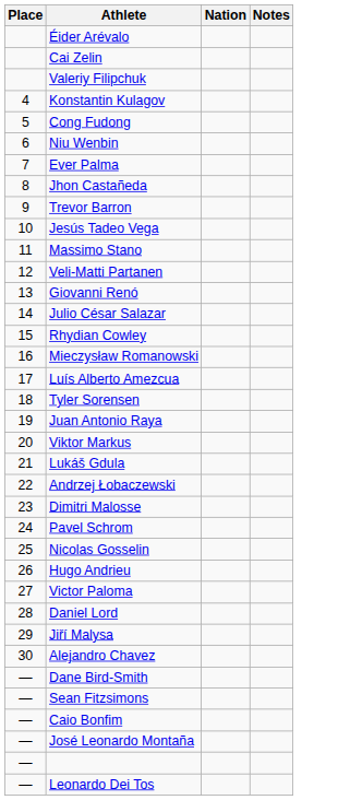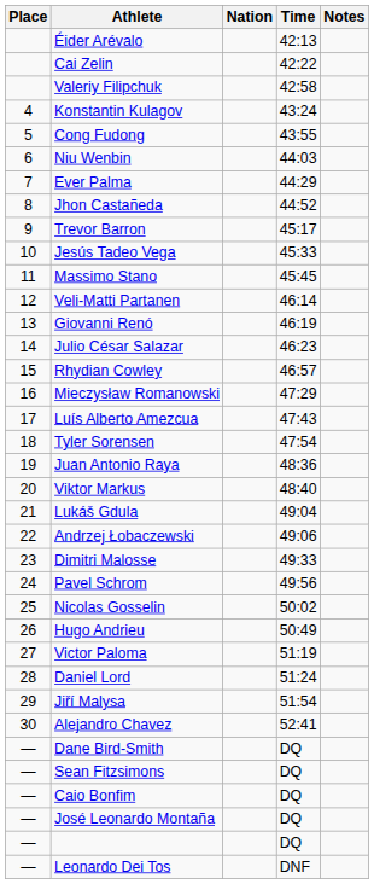 <table class=wikitable>
 <tr>
 <th>Place</th>
 <th>Athlete</th>
 <th>Nation</th>
+<th>Time</th>
 <th>Notes</th>
 </tr>
 <tr>
 <td align=center></td>
 <td><a href='#'>Éider Arévalo</a></td>
 <td></td>
+<td>42:13</td>
 <td></td>
 </tr>
 <tr>
 <td align=center></td>
 <td><a href='#'>Cai Zelin</a></td>
 <td></td>
+<td>42:22</td>
 <td></td>
 </tr>
 <tr>
 <td align=center></td>
 <td><a href='#'>Valeriy Filipchuk</a></td>
 <td></td>
+<td>42:58</td>
 <td></td>
 </tr>
 <tr>
 <td align=center>4</td>
 <td><a href='#'>Konstantin Kulagov</a></td>
 <td></td>
+<td>43:24</td>
 <td></td>
 </tr>
 <tr>
 <td align=center>5</td>
 <td><a href='#'>Cong Fudong</a></td>
 <td></td>
+<td>43:55</td>
 <td></td>
 </tr>
 <tr>
 <td align=center>6</td>
 <td><a href='#'>Niu Wenbin</a></td>
 <td></td>
+<td>44:03</td>
 <td></td>
 </tr>
 <tr>
 <td align=center>7</td>
 <td><a href='#'>Ever Palma</a></td>
 <td></td>
+<td>44:29</td>
 <td></td>
 </tr>
 <tr>
 <td align=center>8</td>
 <td><a href='#'>Jhon Castañeda</a></td>
 <td></td>
+<td>44:52</td>
 <td></td>
 </tr>
 <tr>
 <td align=center>9</td>
 <td><a href='#'>Trevor Barron</a></td>
 <td></td>
+<td>45:17</td>
 <td></td>
 </tr>
 <tr>
 <td align=center>10</td>
 <td><a href='#'>Jesús Tadeo Vega</a></td>
 <td></td>
+<td>45:33</td>
 <td></td>
 </tr>
 <tr>
 <td align=center>11</td>
 <td><a href='#'>Massimo Stano</a></td>
 <td></td>
+<td>45:45</td>
 <td></td>
 </tr>
 <tr>
 <td align=center>12</td>
 <td><a href='#'>Veli-Matti Partanen</a></td>
 <td></td>
+<td>46:14</td>
 <td></td>
 </tr>
 <tr>
 <td align=center>13</td>
 <td><a href='#'>Giovanni Renó</a></td>
 <td></td>
+<td>46:19</td>
 <td></td>
 </tr>
 <tr>
 <td align=center>14</td>
 <td><a href='#'>Julio César Salazar</a></td>
 <td></td>
+<td>46:23</td>
 <td></td>
 </tr>
 <tr>
 <td align=center>15</td>
 <td><a href='#'>Rhydian Cowley</a></td>
 <td></td>
+<td>46:57</td>
 <td></td>
 </tr>
 <tr>
 <td align=center>16</td>
 <td><a href='#'>Mieczysław Romanowski</a></td>
 <td></td>
+<td>47:29</td>
 <td></td>
 </tr>
 <tr>
 <td align=center>17</td>
 <td><a href='#'>Luís Alberto Amezcua</a></td>
 <td></td>
+<td>47:43</td>
 <td></td>
 </tr>
 <tr>
 <td align=center>18</td>
 <td><a href='#'>Tyler Sorensen</a></td>
 <td></td>
+<td>47:54</td>
 <td></td>
 </tr>
 <tr>
 <td align=center>19</td>
 <td><a href='#'>Juan Antonio Raya</a></td>
 <td></td>
+<td>48:36</td>
 <td></td>
 </tr>
 <tr>
 <td align=center>20</td>
 <td><a href='#'>Viktor Markus</a></td>
 <td></td>
+<td>48:40</td>
 <td></td>
 </tr>
 <tr>
 <td align=center>21</td>
 <td><a href='#'>Lukáš Gdula</a></td>
 <td></td>
+<td>49:04</td>
 <td></td>
 </tr>
 <tr>
 <td align=center>22</td>
 <td><a href='#'>Andrzej Łobaczewski</a></td>
 <td></td>
+<td>49:06</td>
 <td></td>
 </tr>
 <tr>
 <td align=center>23</td>
 <td><a href='#'>Dimitri Malosse</a></td>
 <td></td>
+<td>49:33</td>
 <td></td>
 </tr>
 <tr>
 <td align=center>24</td>
 <td><a href='#'>Pavel Schrom</a></td>
 <td></td>
+<td>49:56</td>
 <td></td>
 </tr>
 <tr>
 <td align=center>25</td>
 <td><a href='#'>Nicolas Gosselin</a></td>
 <td></td>
+<td>50:02</td>
 <td></td>
 </tr>
 <tr>
 <td align=center>26</td>
 <td><a href='#'>Hugo Andrieu</a></td>
 <td></td>
+<td>50:49</td>
 <td></td>
 </tr>
 <tr>
 <td align=center>27</td>
 <td><a href='#'>Victor Paloma</a></td>
 <td></td>
+<td>51:19</td>
 <td></td>
 </tr>
 <tr>
 <td align=center>28</td>
 <td><a href='#'>Daniel Lord</a></td>
 <td></td>
+<td>51:24</td>
 <td></td>
 </tr>
 <tr>
 <td align=center>29</td>
 <td><a href='#'>Jiří Malysa</a></td>
 <td></td>
+<td>51:54</td>
 <td></td>
 </tr>
 <tr>
 <td align=center>30</td>
 <td><a href='#'>Alejandro Chavez</a></td>
 <td></td>
+<td>52:41</td>
 <td></td>
 </tr>
 <tr>
 <td align=center>—</td>
 <td><a href='#'>Dane Bird-Smith</a></td>
 <td></td>
+<td>DQ</td>
 <td></td>
 </tr>
 <tr>
 <td align=center>—</td>
 <td><a href='#'>Sean Fitzsimons</a></td>
 <td></td>
+<td>DQ</td>
 <td></td>
 </tr>
 <tr>
 <td align=center>—</td>
 <td><a href='#'>Caio Bonfim</a></td>
 <td></td>
+<td>DQ</td>
 <td></td>
 </tr>
 <tr>
 <td align=center>—</td>
 <td><a href='#'>José Leonardo Montaña</a></td>
 <td></td>
+<td>DQ</td>
 <td></td>
 </tr>
 <tr>
 <td align=center>—</td>
 <td></td>
 <td></td>
+<td>DQ</td>
 <td></td>
 </tr>
 <tr>
 <td align=center>—</td>
 <td><a href='#'>Leonardo Dei Tos</a></td>
 <td></td>
+<td>DNF</td>
 <td></td>
 </tr>
 </table>
